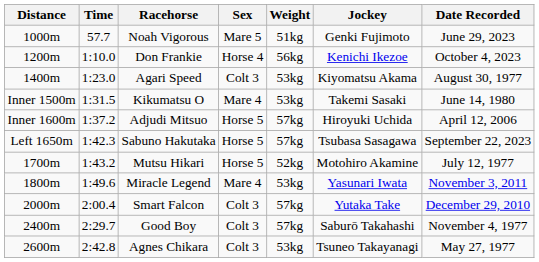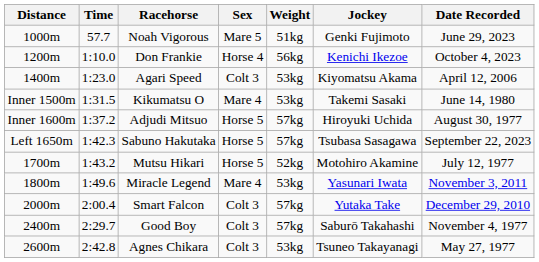 <table class="wikitable" style="text-align: center;">
 <tr>
 <th>Distance</th>
 <th>Time</th>
 <th>Racehorse</th>
 <th>Sex</th>
 <th>Weight</th>
 <th>Jockey</th>
 <th>Date Recorded</th>
 </tr>
 <tr>
 <td>1000m</td>
 <td>57.7</td>
 <td>Noah Vigorous</td>
 <td>Mare 5</td>
 <td>51kg</td>
 <td>Genki Fujimoto</td>
 <td>June 29, 2023</td>
 </tr>
 <tr>
 <td>1200m</td>
 <td>1:10.0</td>
 <td>Don Frankie</td>
 <td>Horse 4</td>
 <td>56kg</td>
 <td><a href='#'>Kenichi Ikezoe</a></td>
 <td>October 4, 2023</td>
 </tr>
 <tr>
 <td>1400m</td>
 <td>1:23.0</td>
 <td>Agari Speed</td>
 <td>Colt 3</td>
 <td>53kg</td>
 <td>Kiyomatsu Akama</td>
-<td>August 30, 1977</td>
+<td>April 12, 2006</td>
 </tr>
 <tr>
 <td>Inner 1500m</td>
 <td>1:31.5</td>
 <td>Kikumatsu O</td>
 <td>Mare 4</td>
 <td>53kg</td>
 <td>Takemi Sasaki</td>
 <td>June 14, 1980</td>
 </tr>
 <tr>
 <td>Inner 1600m</td>
 <td>1:37.2</td>
 <td>Adjudi Mitsuo</td>
 <td>Horse 5</td>
 <td>57kg</td>
 <td>Hiroyuki Uchida</td>
-<td>April 12, 2006</td>
+<td>August 30, 1977</td>
 </tr>
 <tr>
 <td>Left 1650m</td>
 <td>1:42.3</td>
 <td>Sabuno Hakutaka</td>
 <td>Horse 5</td>
 <td>57kg</td>
 <td>Tsubasa Sasagawa</td>
 <td>September 22, 2023</td>
 </tr>
 <tr>
 <td>1700m</td>
 <td>1:43.2</td>
 <td>Mutsu Hikari</td>
 <td>Horse 5</td>
 <td>52kg</td>
 <td>Motohiro Akamine</td>
 <td>July 12, 1977</td>
 </tr>
 <tr>
 <td>1800m</td>
 <td>1:49.6</td>
 <td>Miracle Legend</td>
 <td>Mare 4</td>
 <td>53kg</td>
 <td><a href='#'>Yasunari Iwata</a></td>
 <td><a href='#'>November 3, 2011</a></td>
 </tr>
 <tr>
 <td>2000m</td>
 <td>2:00.4</td>
 <td>Smart Falcon</td>
 <td>Colt 3</td>
 <td>57kg</td>
 <td><a href='#'>Yutaka Take</a></td>
 <td><a href='#'>December 29, 2010</a></td>
 </tr>
 <tr>
 <td>2400m</td>
 <td>2:29.7</td>
 <td>Good Boy</td>
 <td>Colt 3</td>
 <td>57kg</td>
 <td>Saburō Takahashi</td>
 <td>November 4, 1977</td>
 </tr>
 <tr>
 <td>2600m</td>
 <td>2:42.8</td>
 <td>Agnes Chikara</td>
 <td>Colt 3</td>
 <td>53kg</td>
 <td>Tsuneo Takayanagi</td>
 <td>May 27, 1977</td>
 </tr>
 </table>
